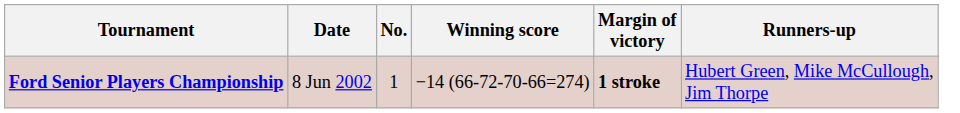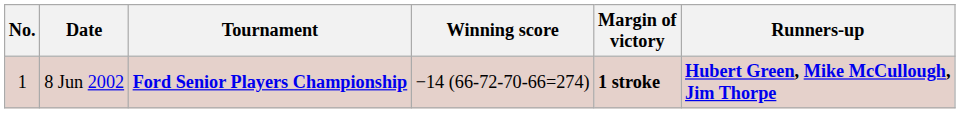 <table class="wikitable" style="font-size:95%;">
 <tr>
+<th>No.</th>
+<th>Date</th>
 <th>Tournament</th>
-<th>Date</th>
-<th>No.</th>
 <th>Winning score</th>
 <th>Margin of<br>victory</th>
 <th>Runners-up</th>
 </tr>
 <tr style="background:#e5d1cb;">
+<td align=center>1</td>
+<td align=right>8 Jun <a href='#'>2002</a></td>
 <td><strong><a href='#'>Ford Senior Players Championship</a></strong></td>
-<td align=right>8 Jun <a href='#'>2002</a></td>
-<td align=center>1</td>
 <td>−14 (66-72-70-66=274)</td>
 <td><strong>1 stroke</strong></td>
-<td> <a href='#'>Hubert Green</a>,  <a href='#'>Mike McCullough</a>,<br> <a href='#'>Jim Thorpe</a></td>
+<td><strong> <a href='#'>Hubert Green</a>,  <a href='#'>Mike McCullough</a>,<br> <a href='#'>Jim Thorpe</a></strong></td>
 </tr>
 </table>
